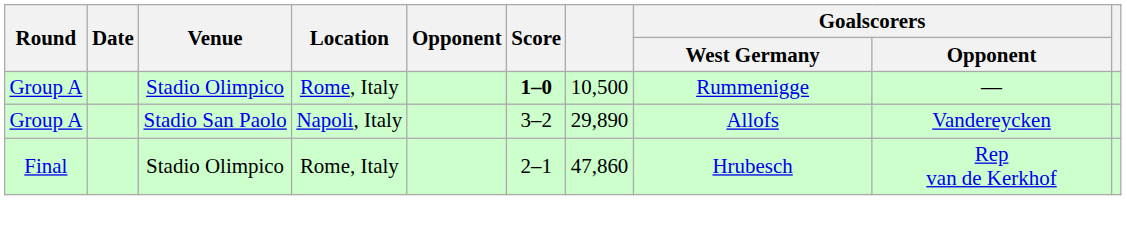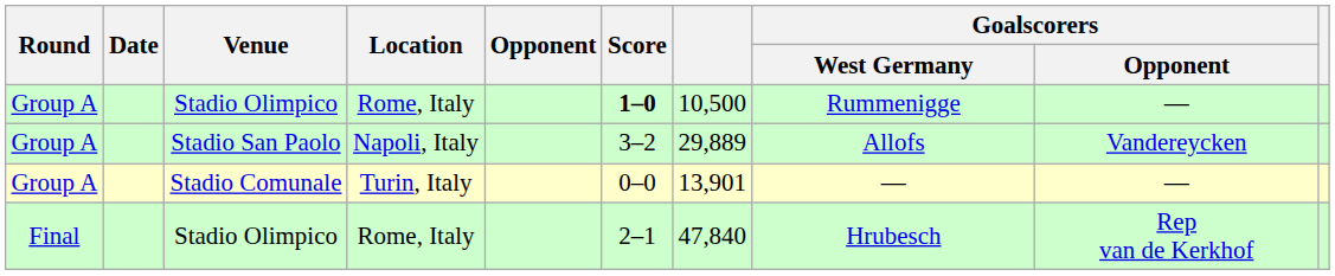 <table class="wikitable" Style="text-align: center">
 <tr>
 <th rowspan="2">Round</th>
 <th rowspan="2">Date</th>
 <th rowspan="2">Venue</th>
 <th rowspan="2">Location</th>
 <th rowspan="2">Opponent</th>
 <th rowspan="2">Score<br></th>
 <th rowspan="2"></th>
 <th colspan="2">Goalscorers</th>
 <th rowspan="2"></th>
 </tr>
 <tr>
 <th style="width:175px">West Germany</th>
 <th style="width:175px">Opponent</th>
 </tr>
 <tr style="background:#cfc">
 <td><a href='#'>Group A</a></td>
 <td></td>
 <td><a href='#'>Stadio Olimpico</a></td>
 <td><a href='#'>Rome</a>, Italy</td>
 <td></td>
 <td><strong>1–0</strong></td>
 <td>10,500</td>
 <td><a href='#'>Rummenigge</a> </td>
 <td>—</td>
 <td></td>
 </tr>
 <tr style="background:#cfc">
 <td><a href='#'>Group A</a></td>
 <td></td>
 <td><a href='#'>Stadio San Paolo</a></td>
 <td><a href='#'>Napoli</a>, Italy</td>
 <td></td>
 <td>3–2</td>
-<td>29,890</td>
+<td>29,889</td>
 <td><a href='#'>Allofs</a> </td>
 <td><a href='#'>Vandereycken</a> </td>
+<td></td>
+</tr>
+<tr style="background:#ffc">
+<td><a href='#'>Group A</a></td>
+<td></td>
+<td><a href='#'>Stadio Comunale</a></td>
+<td><a href='#'>Turin</a>, Italy</td>
+<td></td>
+<td>0–0</td>
+<td>13,901</td>
+<td>—</td>
+<td>—</td>
 <td></td>
 </tr>
 <tr style="background:#cfc">
 <td><a href='#'>Final</a></td>
 <td></td>
 <td>Stadio Olimpico</td>
 <td>Rome, Italy</td>
 <td></td>
 <td>2–1</td>
-<td>47,860</td>
+<td>47,840</td>
 <td><a href='#'>Hrubesch</a> </td>
 <td><a href='#'>Rep</a> <br><a href='#'>van de Kerkhof</a> </td>
 <td></td>
 </tr>
 </table>
